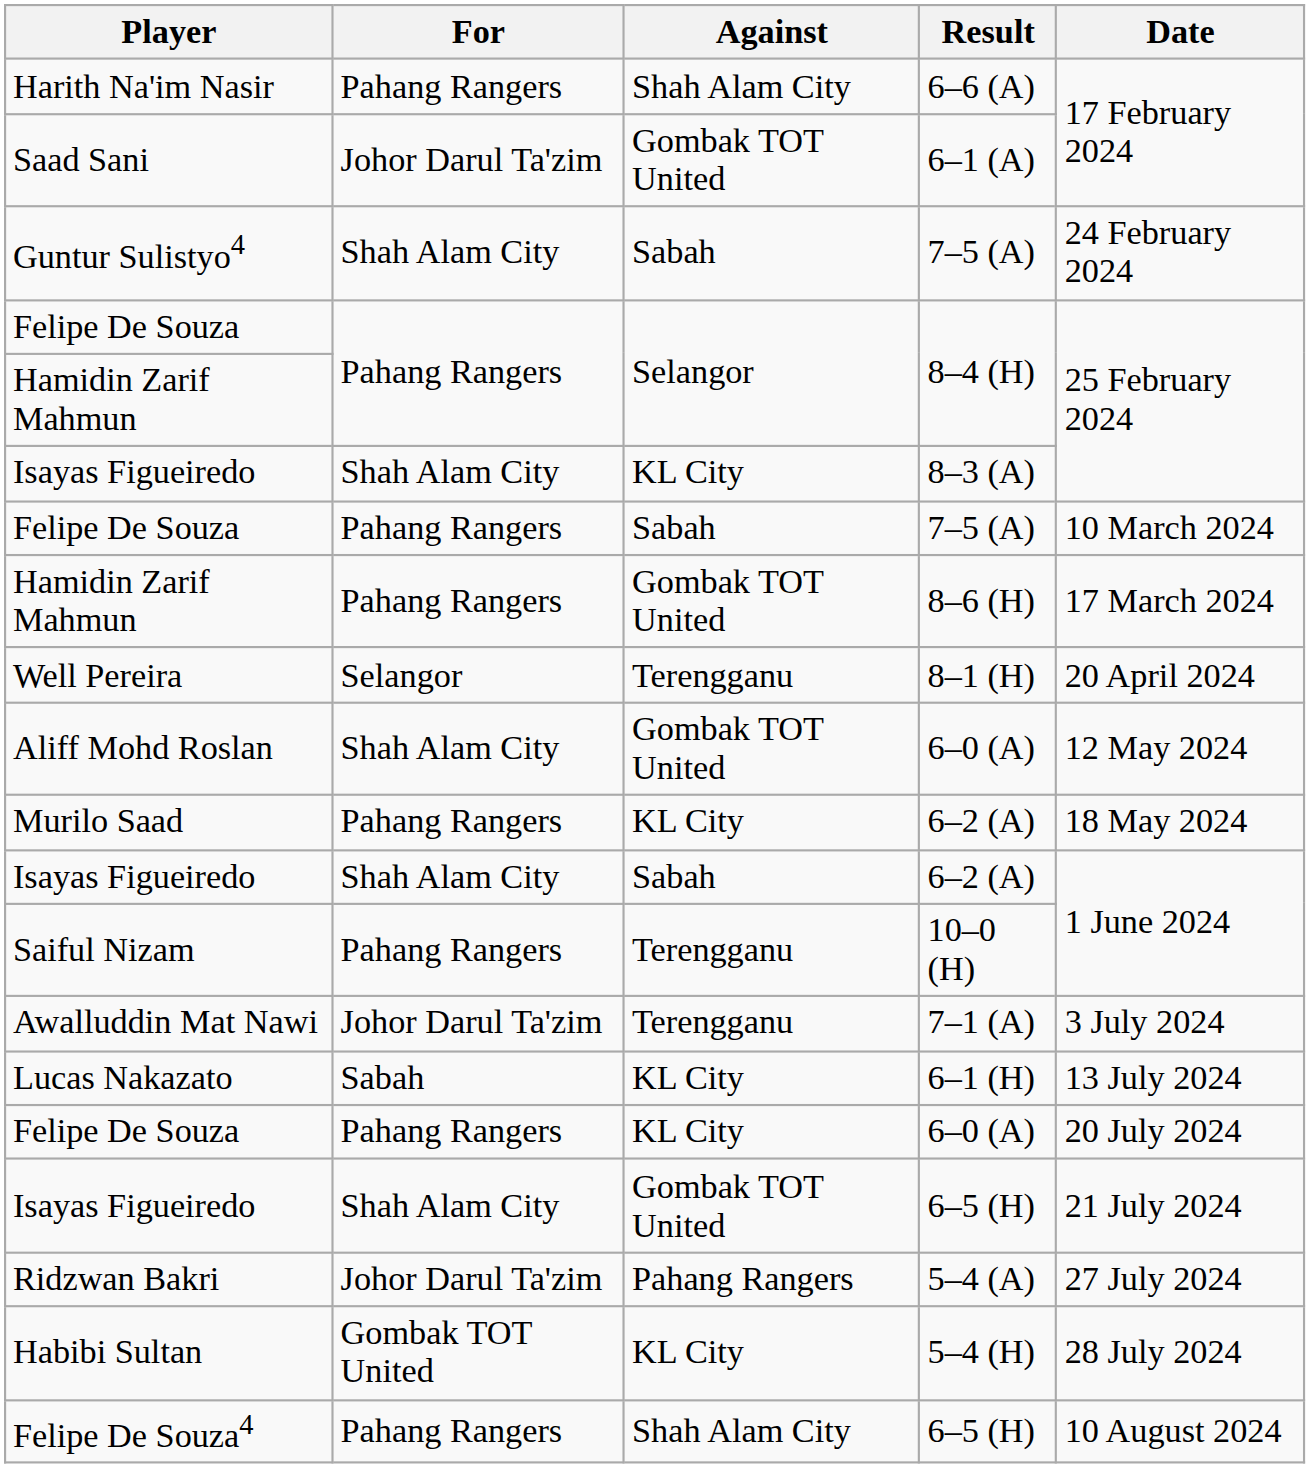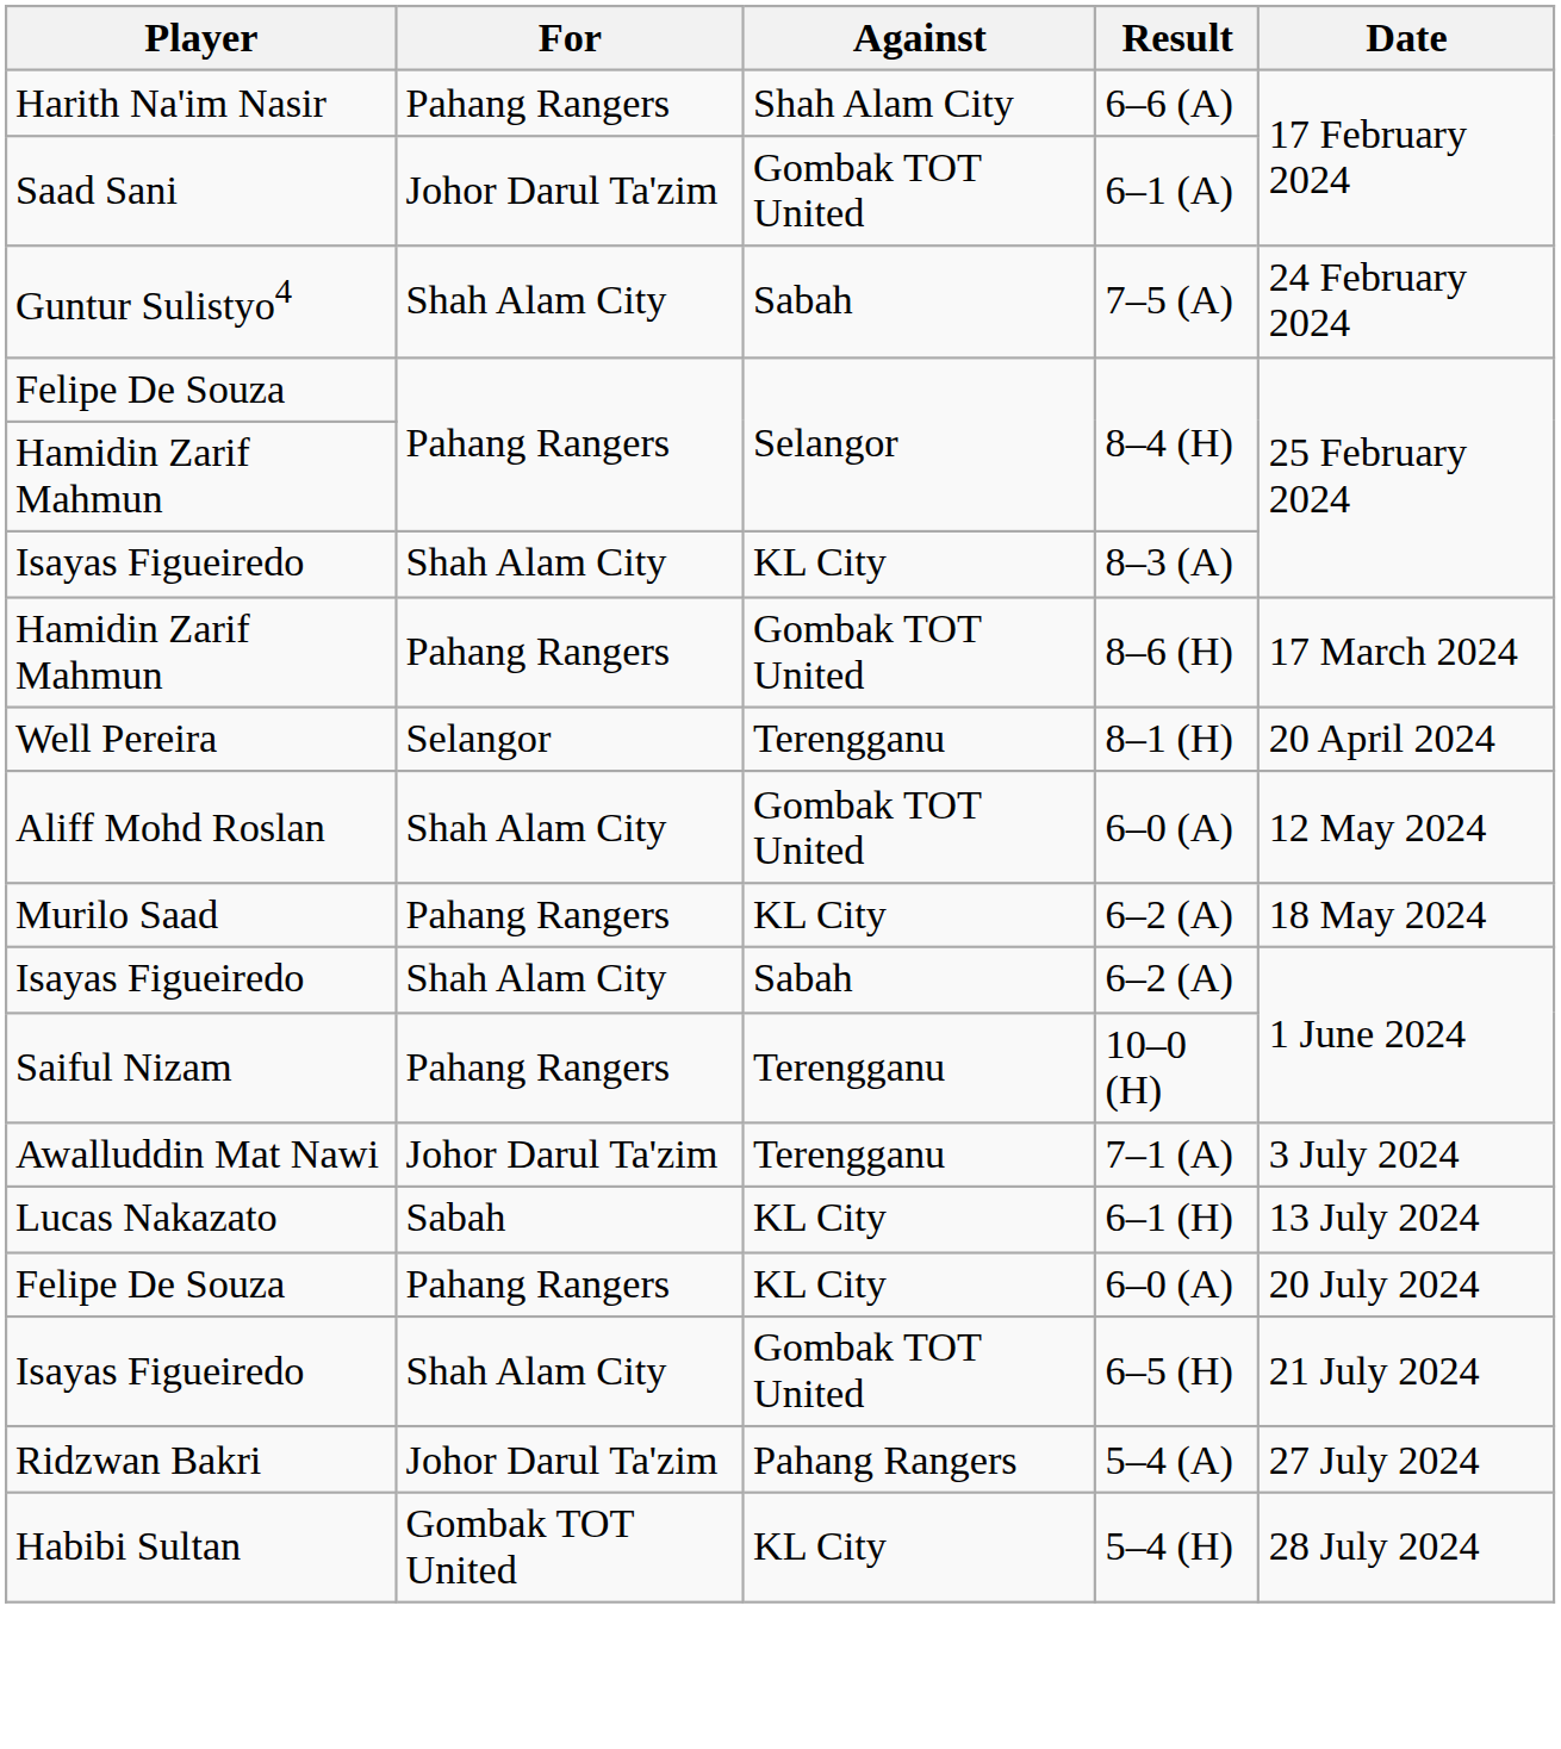 <table class="wikitable">
 <tr>
 <th>Player</th>
 <th>For</th>
 <th>Against</th>
 <th>Result</th>
 <th>Date</th>
 </tr>
 <tr>
 <td> Harith Na'im Nasir</td>
 <td>Pahang Rangers</td>
 <td>Shah Alam City</td>
 <td>6–6 (A)</td>
 <td rowspan="2">17 February 2024</td>
 </tr>
 <tr>
 <td> Saad Sani</td>
 <td>Johor Darul Ta'zim</td>
 <td>Gombak TOT United</td>
 <td>6–1 (A)</td>
 </tr>
 <tr>
 <td> Guntur Sulistyo<sup>4</sup></td>
 <td>Shah Alam City</td>
 <td>Sabah</td>
 <td>7–5 (A)</td>
 <td>24 February 2024</td>
 </tr>
 <tr>
 <td> Felipe De Souza</td>
 <td rowspan="2">Pahang Rangers</td>
 <td rowspan="2">Selangor</td>
 <td rowspan="2">8–4 (H)</td>
 <td rowspan="3">25 February 2024</td>
 </tr>
 <tr>
 <td> Hamidin Zarif Mahmun</td>
 </tr>
 <tr>
 <td> Isayas Figueiredo</td>
 <td>Shah Alam City</td>
 <td>KL City</td>
 <td>8–3 (A)</td>
-</tr>
-<tr>
-<td> Felipe De Souza</td>
-<td>Pahang Rangers</td>
-<td>Sabah</td>
-<td>7–5 (A)</td>
-<td>10 March 2024</td>
 </tr>
 <tr>
 <td> Hamidin Zarif Mahmun</td>
 <td>Pahang Rangers</td>
 <td>Gombak TOT United</td>
 <td>8–6 (H)</td>
 <td>17 March 2024</td>
 </tr>
 <tr>
 <td> Well Pereira</td>
 <td>Selangor</td>
 <td>Terengganu</td>
 <td>8–1 (H)</td>
 <td>20 April 2024</td>
 </tr>
 <tr>
 <td> Aliff Mohd Roslan</td>
 <td>Shah Alam City</td>
 <td>Gombak TOT United</td>
 <td>6–0 (A)</td>
 <td>12 May 2024</td>
 </tr>
 <tr>
 <td> Murilo Saad</td>
 <td>Pahang Rangers</td>
 <td>KL City</td>
 <td>6–2 (A)</td>
 <td>18 May 2024</td>
 </tr>
 <tr>
 <td> Isayas Figueiredo</td>
 <td>Shah Alam City</td>
 <td>Sabah</td>
 <td>6–2 (A)</td>
 <td rowspan="2">1 June 2024</td>
 </tr>
 <tr>
 <td> Saiful Nizam</td>
 <td>Pahang Rangers</td>
 <td>Terengganu</td>
 <td>10–0 (H)</td>
 </tr>
 <tr>
 <td> Awalluddin Mat Nawi</td>
 <td>Johor Darul Ta'zim</td>
 <td>Terengganu</td>
 <td>7–1 (A)</td>
 <td>3 July 2024</td>
 </tr>
 <tr>
 <td> Lucas Nakazato</td>
 <td>Sabah</td>
 <td>KL City</td>
 <td>6–1 (H)</td>
 <td>13 July 2024</td>
 </tr>
 <tr>
 <td> Felipe De Souza</td>
 <td>Pahang Rangers</td>
 <td>KL City</td>
 <td>6–0 (A)</td>
 <td>20 July 2024</td>
 </tr>
 <tr>
 <td> Isayas Figueiredo</td>
 <td>Shah Alam City</td>
 <td>Gombak TOT United</td>
 <td>6–5 (H)</td>
 <td>21 July 2024</td>
 </tr>
 <tr>
 <td> Ridzwan Bakri</td>
 <td>Johor Darul Ta'zim</td>
 <td>Pahang Rangers</td>
 <td>5–4 (A)</td>
 <td>27 July 2024</td>
 </tr>
 <tr>
 <td> Habibi Sultan</td>
 <td>Gombak TOT United</td>
 <td>KL City</td>
 <td>5–4 (H)</td>
 <td>28 July 2024</td>
 </tr>
-<tr>
-<td> Felipe De Souza<sup>4</sup></td>
-<td>Pahang Rangers</td>
-<td>Shah Alam City</td>
-<td>6–5 (H)</td>
-<td>10 August 2024</td>
-</tr>
 </table>
